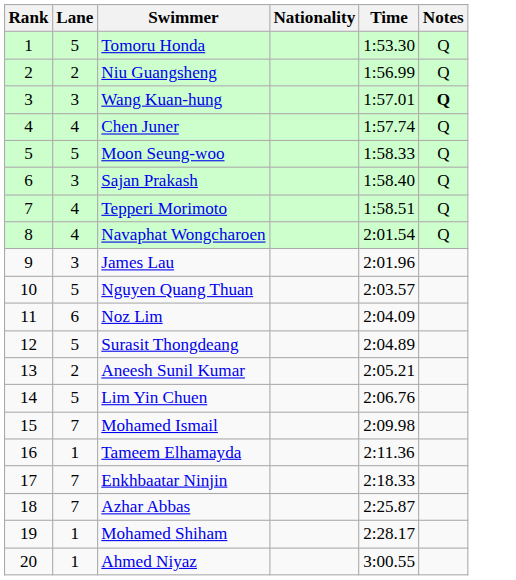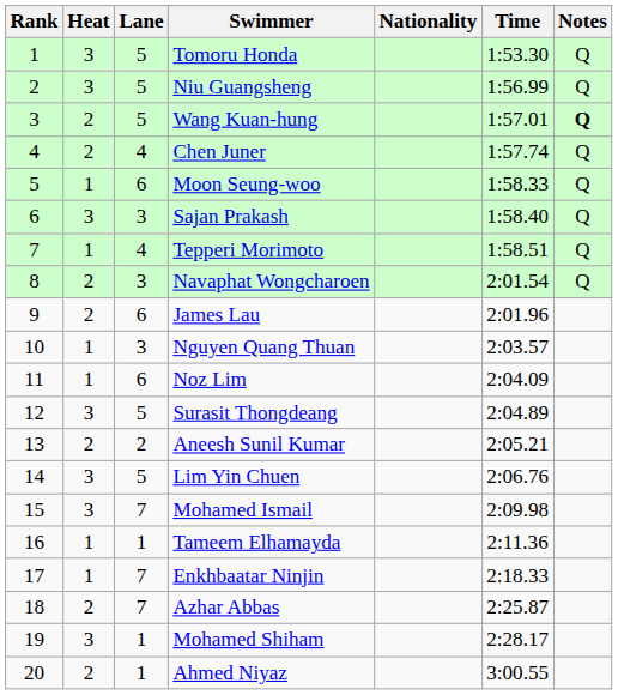 <table class="wikitable sortable" style="text-align:center">
 <tr>
 <th>Rank</th>
+<th>Heat</th>
 <th>Lane</th>
 <th>Swimmer</th>
 <th>Nationality</th>
 <th>Time</th>
 <th>Notes</th>
 </tr>
 <tr bgcolor=ccffcc>
 <td>1</td>
+<td>3</td>
 <td>5</td>
 <td align=left><a href='#'>Tomoru Honda</a></td>
 <td align=left></td>
 <td>1:53.30</td>
 <td>Q</td>
 </tr>
 <tr bgcolor=ccffcc>
 <td>2</td>
-<td>2</td>
+<td>3</td>
+<td>5</td>
 <td align=left><a href='#'>Niu Guangsheng</a></td>
 <td align=left></td>
 <td>1:56.99</td>
 <td>Q</td>
 </tr>
 <tr bgcolor=ccffcc>
 <td>3</td>
-<td>3</td>
+<td>2</td>
+<td>5</td>
 <td align=left><a href='#'>Wang Kuan-hung</a></td>
 <td align=left></td>
 <td>1:57.01</td>
 <td><strong>Q</strong></td>
 </tr>
 <tr bgcolor=ccffcc>
 <td>4</td>
+<td>2</td>
 <td>4</td>
 <td align=left><a href='#'>Chen Juner</a></td>
 <td align=left></td>
 <td>1:57.74</td>
 <td>Q</td>
 </tr>
 <tr bgcolor=ccffcc>
 <td>5</td>
-<td>5</td>
+<td>1</td>
+<td>6</td>
 <td align=left><a href='#'>Moon Seung-woo</a></td>
 <td align=left></td>
 <td>1:58.33</td>
 <td>Q</td>
 </tr>
 <tr bgcolor=ccffcc>
 <td>6</td>
 <td>3</td>
+<td>3</td>
 <td align=left><a href='#'>Sajan Prakash</a></td>
 <td align=left></td>
 <td>1:58.40</td>
 <td>Q</td>
 </tr>
 <tr bgcolor=ccffcc>
 <td>7</td>
+<td>1</td>
 <td>4</td>
 <td align=left><a href='#'>Tepperi Morimoto</a></td>
 <td align=left></td>
 <td>1:58.51</td>
 <td>Q</td>
 </tr>
 <tr bgcolor=ccffcc>
 <td>8</td>
-<td>4</td>
+<td>2</td>
+<td>3</td>
 <td align=left><a href='#'>Navaphat Wongcharoen</a></td>
 <td align=left></td>
 <td>2:01.54</td>
 <td>Q</td>
 </tr>
 <tr>
 <td>9</td>
-<td>3</td>
+<td>2</td>
+<td>6</td>
 <td align=left><a href='#'>James Lau</a></td>
 <td align=left></td>
 <td>2:01.96</td>
 <td></td>
 </tr>
 <tr>
 <td>10</td>
-<td>5</td>
+<td>1</td>
+<td>3</td>
 <td align=left><a href='#'>Nguyen Quang Thuan</a></td>
 <td align=left></td>
 <td>2:03.57</td>
 <td></td>
 </tr>
 <tr>
 <td>11</td>
+<td>1</td>
 <td>6</td>
 <td align=left><a href='#'>Noz Lim</a></td>
 <td align=left></td>
 <td>2:04.09</td>
 <td></td>
 </tr>
 <tr>
 <td>12</td>
+<td>3</td>
 <td>5</td>
 <td align=left><a href='#'>Surasit Thongdeang</a></td>
 <td align=left></td>
 <td>2:04.89</td>
 <td></td>
 </tr>
 <tr>
 <td>13</td>
 <td>2</td>
+<td>2</td>
 <td align=left><a href='#'>Aneesh Sunil Kumar</a></td>
 <td align=left></td>
 <td>2:05.21</td>
 <td></td>
 </tr>
 <tr>
 <td>14</td>
+<td>3</td>
 <td>5</td>
 <td align=left><a href='#'>Lim Yin Chuen</a></td>
 <td align=left></td>
 <td>2:06.76</td>
 <td></td>
 </tr>
 <tr>
 <td>15</td>
+<td>3</td>
 <td>7</td>
 <td align=left><a href='#'>Mohamed Ismail</a></td>
 <td align=left></td>
 <td>2:09.98</td>
 <td></td>
 </tr>
 <tr>
 <td>16</td>
 <td>1</td>
+<td>1</td>
 <td align=left><a href='#'>Tameem Elhamayda</a></td>
 <td align=left></td>
 <td>2:11.36</td>
 <td></td>
 </tr>
 <tr>
 <td>17</td>
+<td>1</td>
 <td>7</td>
 <td align=left><a href='#'>Enkhbaatar Ninjin</a></td>
 <td align=left></td>
 <td>2:18.33</td>
 <td></td>
 </tr>
 <tr>
 <td>18</td>
+<td>2</td>
 <td>7</td>
 <td align=left><a href='#'>Azhar Abbas</a></td>
 <td align=left></td>
 <td>2:25.87</td>
 <td></td>
 </tr>
 <tr>
 <td>19</td>
+<td>3</td>
 <td>1</td>
 <td align=left><a href='#'>Mohamed Shiham</a></td>
 <td align=left></td>
 <td>2:28.17</td>
 <td></td>
 </tr>
 <tr>
 <td>20</td>
+<td>2</td>
 <td>1</td>
 <td align=left><a href='#'>Ahmed Niyaz</a></td>
 <td align=left></td>
 <td>3:00.55</td>
 <td></td>
 </tr>
 </table>
